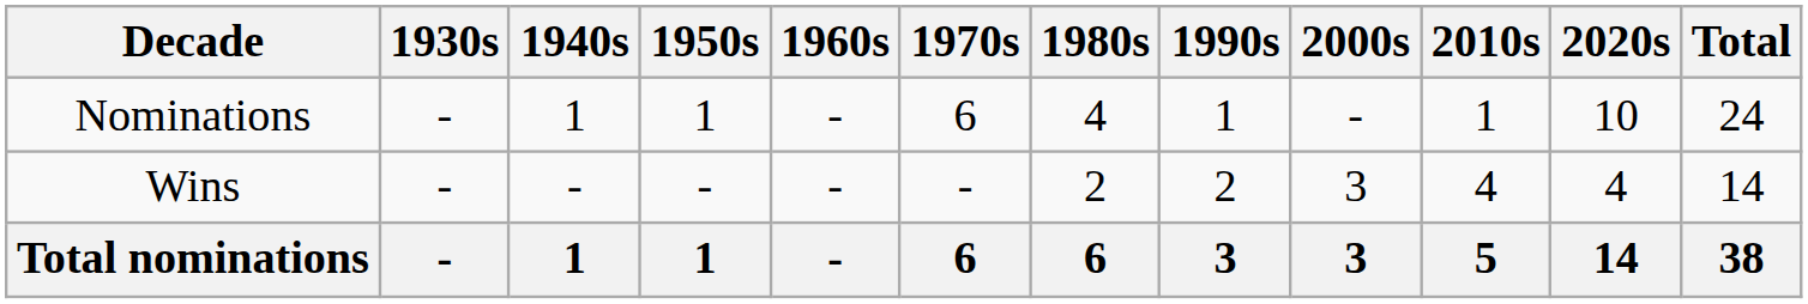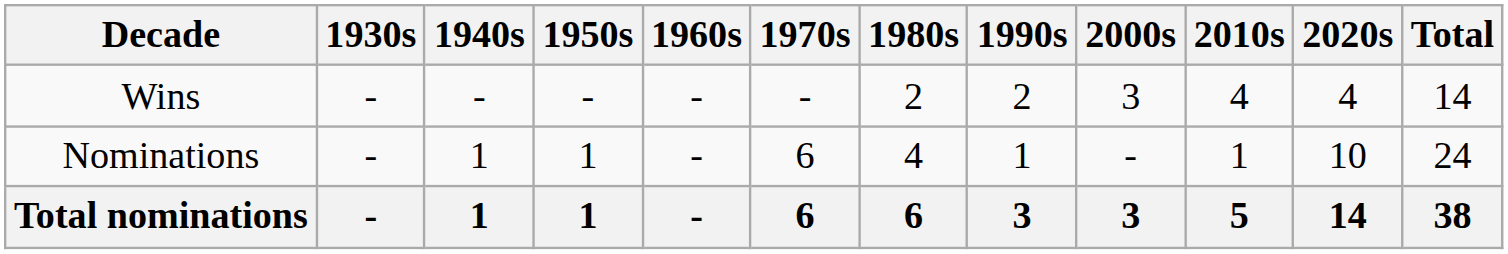 <table class="wikitable" style="text-align: center">
 <tr>
 <th>Decade</th>
 <th>1930s</th>
 <th>1940s</th>
 <th>1950s</th>
 <th>1960s</th>
 <th>1970s</th>
 <th>1980s</th>
 <th>1990s</th>
 <th>2000s</th>
 <th>2010s</th>
 <th>2020s</th>
 <th>Total</th>
 </tr>
 <tr>
+<td>Wins</td>
+<td>-</td>
+<td>-</td>
+<td>-</td>
+<td>-</td>
+<td>-</td>
+<td>2</td>
+<td>2</td>
+<td>3</td>
+<td>4</td>
+<td>4</td>
+<td>14</td>
+</tr>
+<tr>
 <td>Nominations</td>
 <td>-</td>
 <td>1</td>
 <td>1</td>
 <td>-</td>
 <td>6</td>
 <td>4</td>
 <td>1</td>
 <td>-</td>
 <td>1</td>
 <td>10</td>
 <td>24</td>
-</tr>
-<tr>
-<td>Wins</td>
-<td>-</td>
-<td>-</td>
-<td>-</td>
-<td>-</td>
-<td>-</td>
-<td>2</td>
-<td>2</td>
-<td>3</td>
-<td>4</td>
-<td>4</td>
-<td>14</td>
 </tr>
 <tr>
 <th>Total nominations</th>
 <th>-</th>
 <th>1</th>
 <th>1</th>
 <th>-</th>
 <th>6</th>
 <th>6</th>
 <th>3</th>
 <th>3</th>
 <th>5</th>
 <th>14</th>
 <th>38</th>
 </tr>
 </table>
